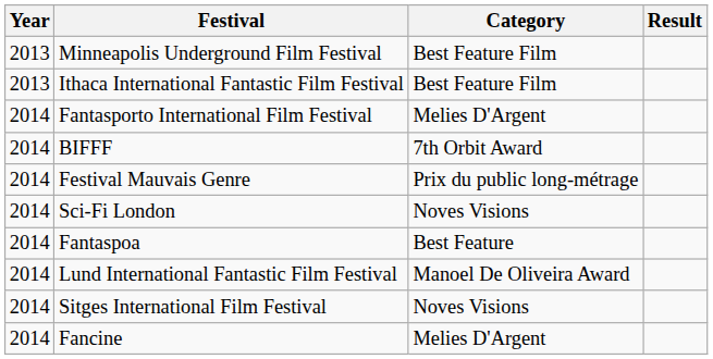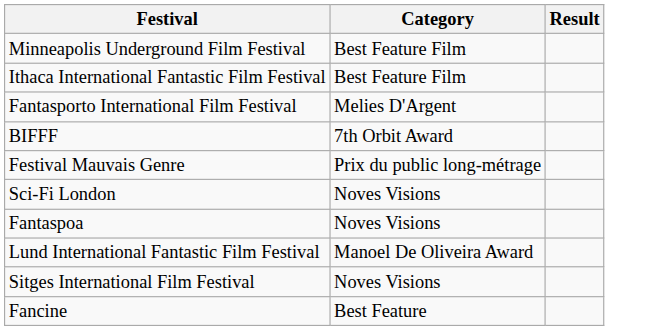 <table class="wikitable sortable">
 <tr>
-<th>Year</th>
 <th>Festival</th>
 <th>Category</th>
 <th>Result</th>
 </tr>
 <tr>
-<td>2013</td>
 <td>Minneapolis Underground Film Festival</td>
 <td>Best Feature Film</td>
 <td></td>
 </tr>
 <tr>
-<td>2013</td>
 <td>Ithaca International Fantastic Film Festival</td>
 <td>Best Feature Film</td>
 <td></td>
 </tr>
 <tr>
-<td>2014</td>
 <td>Fantasporto International Film Festival</td>
 <td>Melies D'Argent</td>
 <td></td>
 </tr>
 <tr>
-<td>2014</td>
 <td>BIFFF</td>
 <td>7th Orbit Award</td>
 <td></td>
 </tr>
 <tr>
-<td>2014</td>
 <td>Festival Mauvais Genre</td>
 <td>Prix du public long-métrage</td>
 <td></td>
 </tr>
 <tr>
-<td>2014</td>
 <td>Sci-Fi London</td>
 <td>Noves Visions</td>
 <td></td>
 </tr>
 <tr>
-<td>2014</td>
 <td>Fantaspoa</td>
-<td>Best Feature</td>
+<td>Noves Visions</td>
 <td></td>
 </tr>
 <tr>
-<td>2014</td>
 <td>Lund International Fantastic Film Festival</td>
 <td>Manoel De Oliveira Award</td>
 <td></td>
 </tr>
 <tr>
-<td>2014</td>
 <td>Sitges International Film Festival</td>
 <td>Noves Visions</td>
 <td></td>
 </tr>
 <tr>
-<td>2014</td>
 <td>Fancine</td>
-<td>Melies D'Argent</td>
+<td>Best Feature</td>
 <td></td>
 </tr>
 </table>
